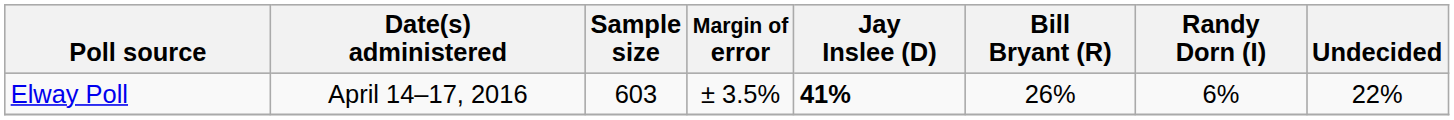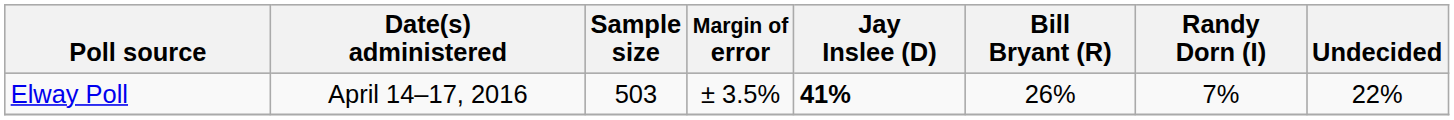 <table class="wikitable">
 <tr valign= bottom>
 <th style="width:160px;">Poll source</th>
 <th style="width:190px;">Date(s)<br>administered</th>
 <th class=small>Sample<br>size</th>
 <th><small>Margin of</small><br>error</th>
 <th style="width:100px;">Jay<br>Inslee (D)</th>
 <th style="width:100px;">Bill<br>Bryant (R)</th>
 <th style="width:100px;">Randy<br>Dorn (I)</th>
 <th>Undecided</th>
 </tr>
 <tr>
 <td><a href='#'>Elway Poll</a></td>
 <td align=center>April 14–17, 2016</td>
-<td align=center>603</td>
+<td align=center>503</td>
 <td align=center>± 3.5%</td>
 <td><strong>41%</strong></td>
 <td align=center>26%</td>
-<td align=center>6%</td>
+<td align=center>7%</td>
 <td align=center>22%</td>
 </tr>
 <tr>
 </tr>
 </table>
